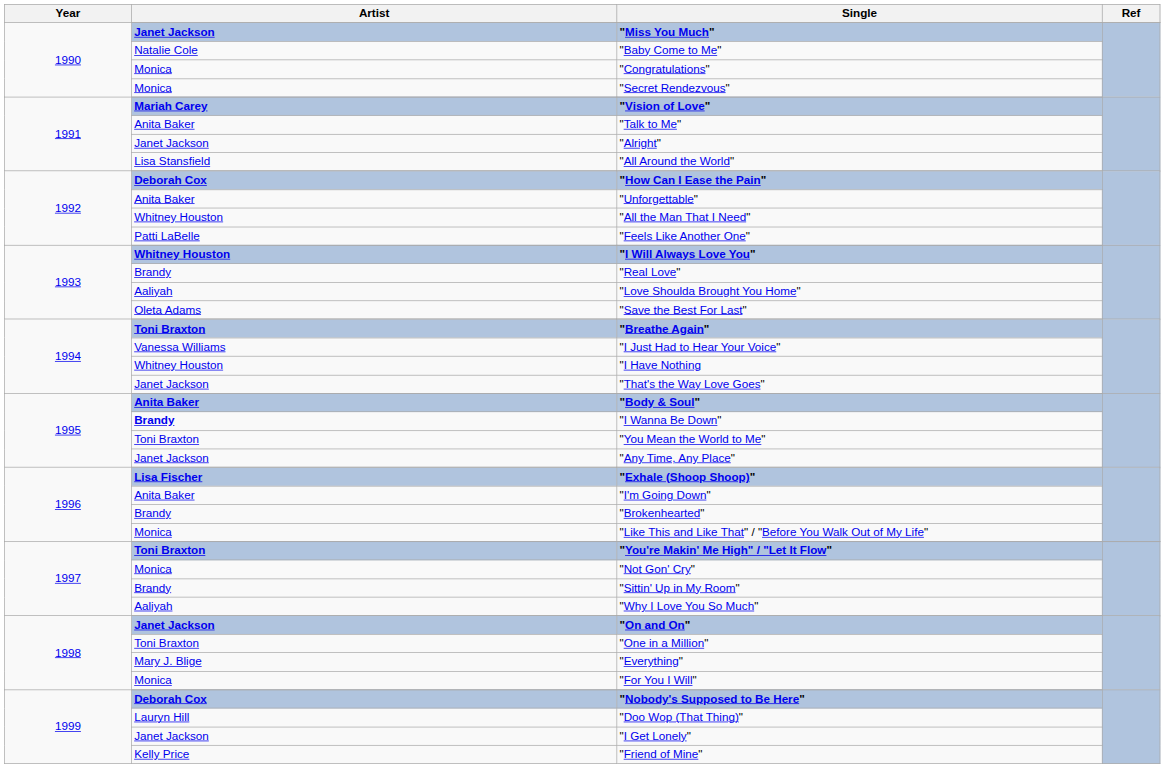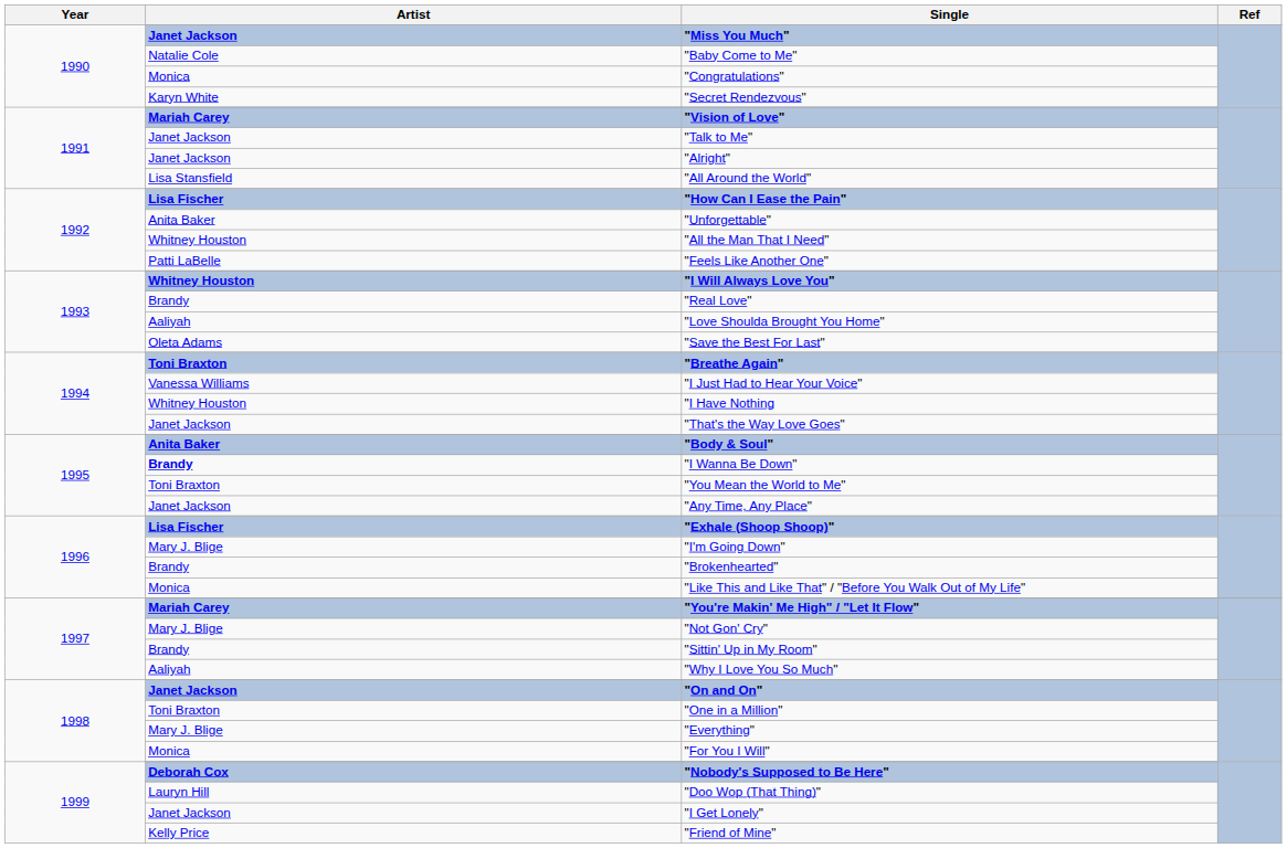 <table class="wikitable" style="width:100%;">
 <tr style="background:#bebebe;">
 <th style="width:11%;">Year</th>
 <th style="width:42%;">Artist</th>
 <th style="width:42%;">Single</th>
 <th style="width:5%;">Ref</th>
 </tr>
 <tr>
 <td rowspan="5" align="center"><a href='#'>1990</a></td>
 </tr>
 <tr style="background:#B0C4DE">
 <td><strong><a href='#'>Janet Jackson</a></strong></td>
 <td><strong>"<a href='#'>Miss You Much</a>"</strong></td>
 <td rowspan="5" align="center"></td>
 </tr>
 <tr>
 <td><a href='#'>Natalie Cole</a></td>
 <td>"<a href='#'>Baby Come to Me</a>"</td>
 </tr>
 <tr>
 <td><a href='#'>Monica</a></td>
 <td>"<a href='#'>Congratulations</a>"</td>
 </tr>
 <tr>
-<td><a href='#'>Monica</a></td>
+<td><a href='#'>Karyn White</a></td>
 <td>"<a href='#'>Secret Rendezvous</a>"</td>
 </tr>
 <tr>
 <td rowspan="5" align="center"><a href='#'>1991</a></td>
 </tr>
 <tr style="background:#B0C4DE">
 <td><strong><a href='#'>Mariah Carey</a></strong></td>
 <td><strong>"<a href='#'>Vision of Love</a>"</strong></td>
 <td rowspan="5" align="center"></td>
 </tr>
 <tr>
-<td><a href='#'>Anita Baker</a></td>
+<td><a href='#'>Janet Jackson</a></td>
 <td>"<a href='#'>Talk to Me</a>"</td>
 </tr>
 <tr>
 <td><a href='#'>Janet Jackson</a></td>
 <td>"<a href='#'>Alright</a>"</td>
 </tr>
 <tr>
 <td><a href='#'>Lisa Stansfield</a></td>
 <td>"<a href='#'>All Around the World</a>"</td>
 </tr>
 <tr>
 <td rowspan="5" align="center"><a href='#'>1992</a></td>
 </tr>
 <tr style="background:#B0C4DE">
-<td><strong><a href='#'>Deborah Cox</a></strong></td>
+<td><strong><a href='#'>Lisa Fischer</a></strong></td>
 <td><strong>"<a href='#'>How Can I Ease the Pain</a>"</strong></td>
 <td rowspan="5" align="center"></td>
 </tr>
 <tr>
 <td><a href='#'>Anita Baker</a></td>
 <td>"<a href='#'>Unforgettable</a>"</td>
 </tr>
 <tr>
 <td><a href='#'>Whitney Houston</a></td>
 <td>"<a href='#'>All the Man That I Need</a>"</td>
 </tr>
 <tr>
 <td><a href='#'>Patti LaBelle</a></td>
 <td>"<a href='#'>Feels Like Another One</a>"</td>
 </tr>
 <tr>
 <td rowspan="5" align="center"><a href='#'>1993</a></td>
 </tr>
 <tr style="background:#B0C4DE">
 <td><strong><a href='#'>Whitney Houston</a></strong></td>
 <td><strong>"<a href='#'>I Will Always Love You</a>"</strong></td>
 <td rowspan="5" align="center"></td>
 </tr>
 <tr>
 <td><a href='#'>Brandy</a></td>
 <td>"<a href='#'>Real Love</a>"</td>
 </tr>
 <tr>
 <td><a href='#'>Aaliyah</a></td>
 <td>"<a href='#'>Love Shoulda Brought You Home</a>"</td>
 </tr>
 <tr>
 <td><a href='#'>Oleta Adams</a></td>
 <td>"<a href='#'>Save the Best For Last</a>"</td>
 </tr>
 <tr>
 <td rowspan="5" align="center"><a href='#'>1994</a></td>
 </tr>
 <tr style="background:#B0C4DE">
 <td><strong><a href='#'>Toni Braxton</a></strong></td>
 <td><strong>"<a href='#'>Breathe Again</a>"</strong></td>
 <td rowspan="5" align="center"></td>
 </tr>
 <tr>
 <td><a href='#'>Vanessa Williams</a></td>
 <td>"<a href='#'>I Just Had to Hear Your Voice</a>"</td>
 </tr>
 <tr>
 <td><a href='#'>Whitney Houston</a></td>
 <td>"<a href='#'>I Have Nothing</a></td>
 </tr>
 <tr>
 <td><a href='#'>Janet Jackson</a></td>
 <td>"<a href='#'>That's the Way Love Goes</a>"</td>
 </tr>
 <tr>
 <td rowspan="5" align="center"><a href='#'>1995</a></td>
 </tr>
 <tr style="background:#B0C4DE">
 <td><strong><a href='#'>Anita Baker</a></strong></td>
 <td><strong>"<a href='#'>Body & Soul</a>"</strong></td>
 <td rowspan="5" align="center"></td>
 </tr>
 <tr>
 <td><strong><a href='#'>Brandy</a></strong></td>
 <td>"<a href='#'>I Wanna Be Down</a>"</td>
 </tr>
 <tr>
 <td><a href='#'>Toni Braxton</a></td>
 <td>"<a href='#'>You Mean the World to Me</a>"</td>
 </tr>
 <tr>
 <td><a href='#'>Janet Jackson</a></td>
 <td>"<a href='#'>Any Time, Any Place</a>"</td>
 </tr>
 <tr>
 <td rowspan="5" align="center"><a href='#'>1996</a></td>
 </tr>
 <tr style="background:#B0C4DE">
 <td><strong><a href='#'>Lisa Fischer</a></strong></td>
 <td><strong>"<a href='#'>Exhale (Shoop Shoop)</a>"</strong></td>
 <td rowspan="4" align="center"></td>
 </tr>
 <tr>
-<td><a href='#'>Anita Baker</a></td>
+<td><a href='#'>Mary J. Blige</a></td>
 <td>"<a href='#'>I'm Going Down</a>"</td>
 </tr>
 <tr>
 <td><a href='#'>Brandy</a></td>
 <td>"<a href='#'>Brokenhearted</a>"</td>
 </tr>
 <tr>
 <td><a href='#'>Monica</a></td>
 <td>"<a href='#'>Like This and Like That</a>" / "<a href='#'>Before You Walk Out of My Life</a>"</td>
 </tr>
 <tr>
 <td rowspan="5" align="center"><a href='#'>1997</a></td>
 </tr>
 <tr style="background:#B0C4DE">
-<td><strong><a href='#'>Toni Braxton</a></strong></td>
+<td><strong><a href='#'>Mariah Carey</a></strong></td>
 <td><strong>"<a href='#'>You're Makin' Me High" / "Let It Flow</a>"</strong></td>
 <td rowspan="5" align="center"></td>
 </tr>
 <tr>
-<td><a href='#'>Monica</a></td>
+<td><a href='#'>Mary J. Blige</a></td>
 <td>"<a href='#'>Not Gon' Cry</a>"</td>
 </tr>
 <tr>
 <td><a href='#'>Brandy</a></td>
 <td>"<a href='#'>Sittin' Up in My Room</a>"</td>
 </tr>
 <tr>
 <td><a href='#'>Aaliyah</a></td>
 <td>"<a href='#'>Why I Love You So Much</a>"</td>
 </tr>
 <tr>
 <td rowspan="5" align="center"><a href='#'>1998</a></td>
 </tr>
 <tr style="background:#B0C4DE">
 <td><strong><a href='#'>Janet Jackson</a></strong></td>
 <td><strong>"<a href='#'>On and On</a>"</strong></td>
 <td rowspan="5" align="center"></td>
 </tr>
 <tr>
 <td><a href='#'>Toni Braxton</a></td>
 <td>"<a href='#'>One in a Million</a>"</td>
 </tr>
 <tr>
 <td><a href='#'>Mary J. Blige</a></td>
 <td>"<a href='#'>Everything</a>"</td>
 </tr>
 <tr>
 <td><a href='#'>Monica</a></td>
 <td>"<a href='#'>For You I Will</a>"</td>
 </tr>
 <tr>
 <td rowspan="5" align="center"><a href='#'>1999</a></td>
 </tr>
 <tr style="background:#B0C4DE">
 <td><strong><a href='#'>Deborah Cox</a></strong></td>
 <td><strong>"<a href='#'>Nobody's Supposed to Be Here</a>"</strong></td>
 <td rowspan="5" align="center"></td>
 </tr>
 <tr>
 <td><a href='#'>Lauryn Hill</a></td>
 <td>"<a href='#'>Doo Wop (That Thing)</a>"</td>
 </tr>
 <tr>
 <td><a href='#'>Janet Jackson</a> </td>
 <td>"<a href='#'>I Get Lonely</a>"</td>
 </tr>
 <tr>
 <td><a href='#'>Kelly Price</a></td>
 <td>"<a href='#'>Friend of Mine</a>"</td>
 </tr>
 </table>
